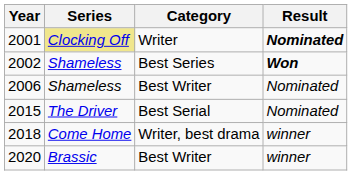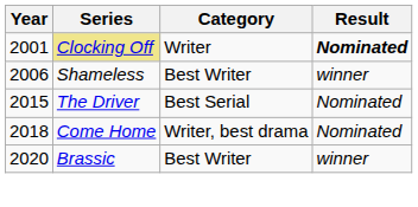 <table class="wikitable sortable">
 <tr>
 <th>Year</th>
 <th>Series</th>
 <th>Category</th>
 <th>Result</th>
 </tr>
 <tr>
 <td>2001</td>
 <td style="background: khaki;"><em><a href='#'>Clocking Off</a></em></td>
 <td>Writer</td>
 <td><strong><em>Nominated</em></strong></td>
 </tr>
 <tr>
-<td>2002</td>
-<td><em><a href='#'>Shameless</a></em></td>
-<td>Best Series</td>
-<td><strong><em>Won</em></strong></td>
-</tr>
-<tr>
 <td>2006</td>
 <td><em>Shameless</em></td>
 <td>Best Writer</td>
-<td><em>Nominated</em></td>
+<td><em>winner</em></td>
 </tr>
 <tr>
 <td>2015</td>
 <td><em><a href='#'>The Driver</a></em></td>
 <td>Best Serial</td>
 <td><em>Nominated</em></td>
 </tr>
 <tr>
 <td>2018</td>
 <td><em><a href='#'>Come Home</a></em></td>
 <td>Writer, best drama</td>
-<td><em>winner</em></td>
+<td><em>Nominated</em></td>
 </tr>
 <tr>
 <td>2020</td>
 <td><em><a href='#'>Brassic</a></em></td>
 <td>Best Writer</td>
 <td><em>winner</em></td>
 </tr>
 </table>
